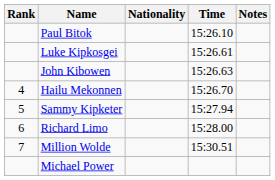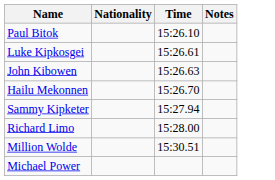 <table class="wikitable sortable" style="text-align:center">
 <tr>
-<th>Rank</th>
 <th>Name</th>
 <th>Nationality</th>
 <th>Time</th>
 <th>Notes</th>
 </tr>
 <tr>
-<td></td>
 <td align=left><a href='#'>Paul Bitok</a></td>
 <td align=left></td>
 <td>15:26.10</td>
 <td></td>
 </tr>
 <tr>
-<td></td>
 <td align=left><a href='#'>Luke Kipkosgei</a></td>
 <td align=left></td>
 <td>15:26.61</td>
 <td></td>
 </tr>
 <tr>
-<td></td>
 <td align=left><a href='#'>John Kibowen</a></td>
 <td align=left></td>
 <td>15:26.63</td>
 <td></td>
 </tr>
 <tr>
-<td>4</td>
 <td align=left><a href='#'>Hailu Mekonnen</a></td>
 <td align=left></td>
 <td>15:26.70</td>
 <td></td>
 </tr>
 <tr>
-<td>5</td>
 <td align=left><a href='#'>Sammy Kipketer</a></td>
 <td align=left></td>
 <td>15:27.94</td>
 <td></td>
 </tr>
 <tr>
-<td>6</td>
 <td align=left><a href='#'>Richard Limo</a></td>
 <td align=left></td>
 <td>15:28.00</td>
 <td></td>
 </tr>
 <tr>
-<td>7</td>
 <td align=left><a href='#'>Million Wolde</a></td>
 <td align=left></td>
 <td>15:30.51</td>
 <td></td>
 </tr>
 <tr>
-<td></td>
 <td align=left><a href='#'>Michael Power</a></td>
 <td align=left></td>
 <td></td>
 <td></td>
 </tr>
 </table>
